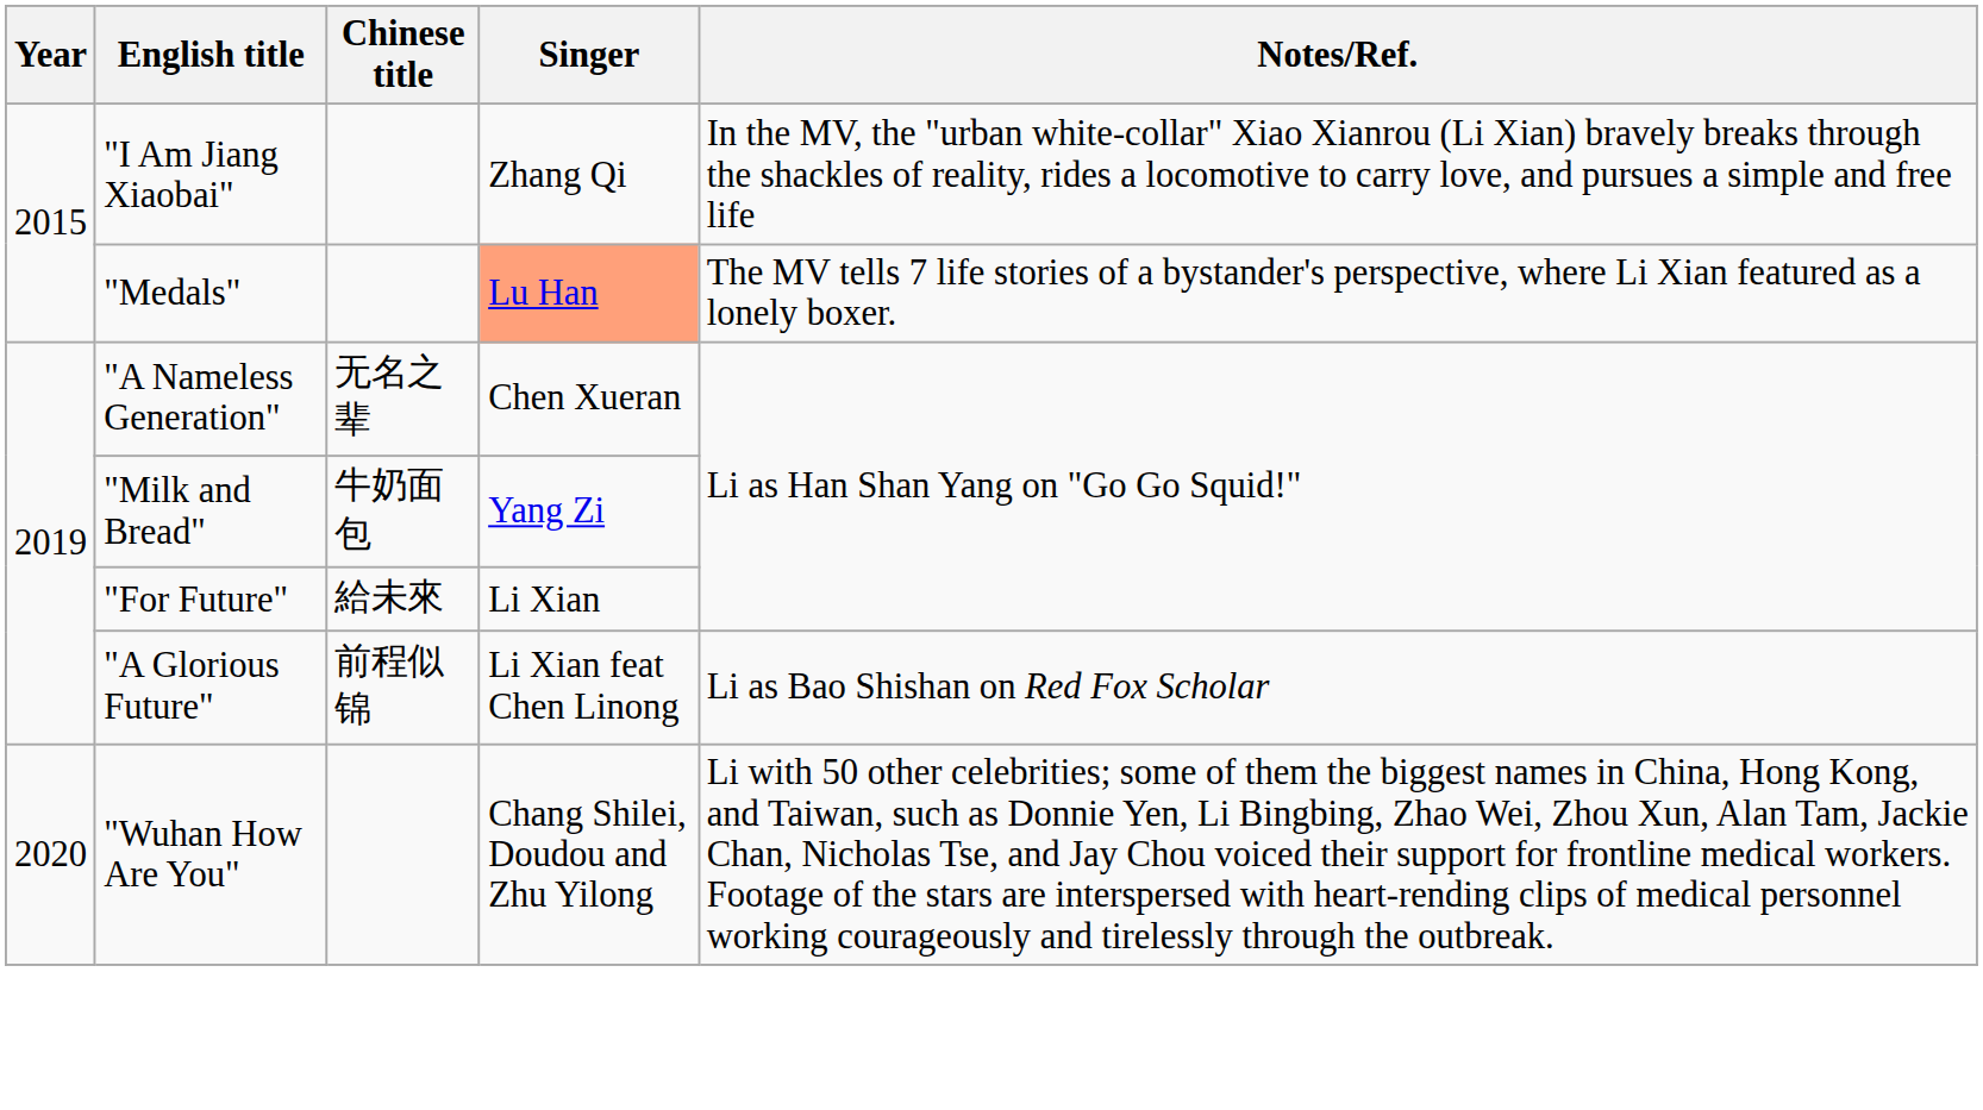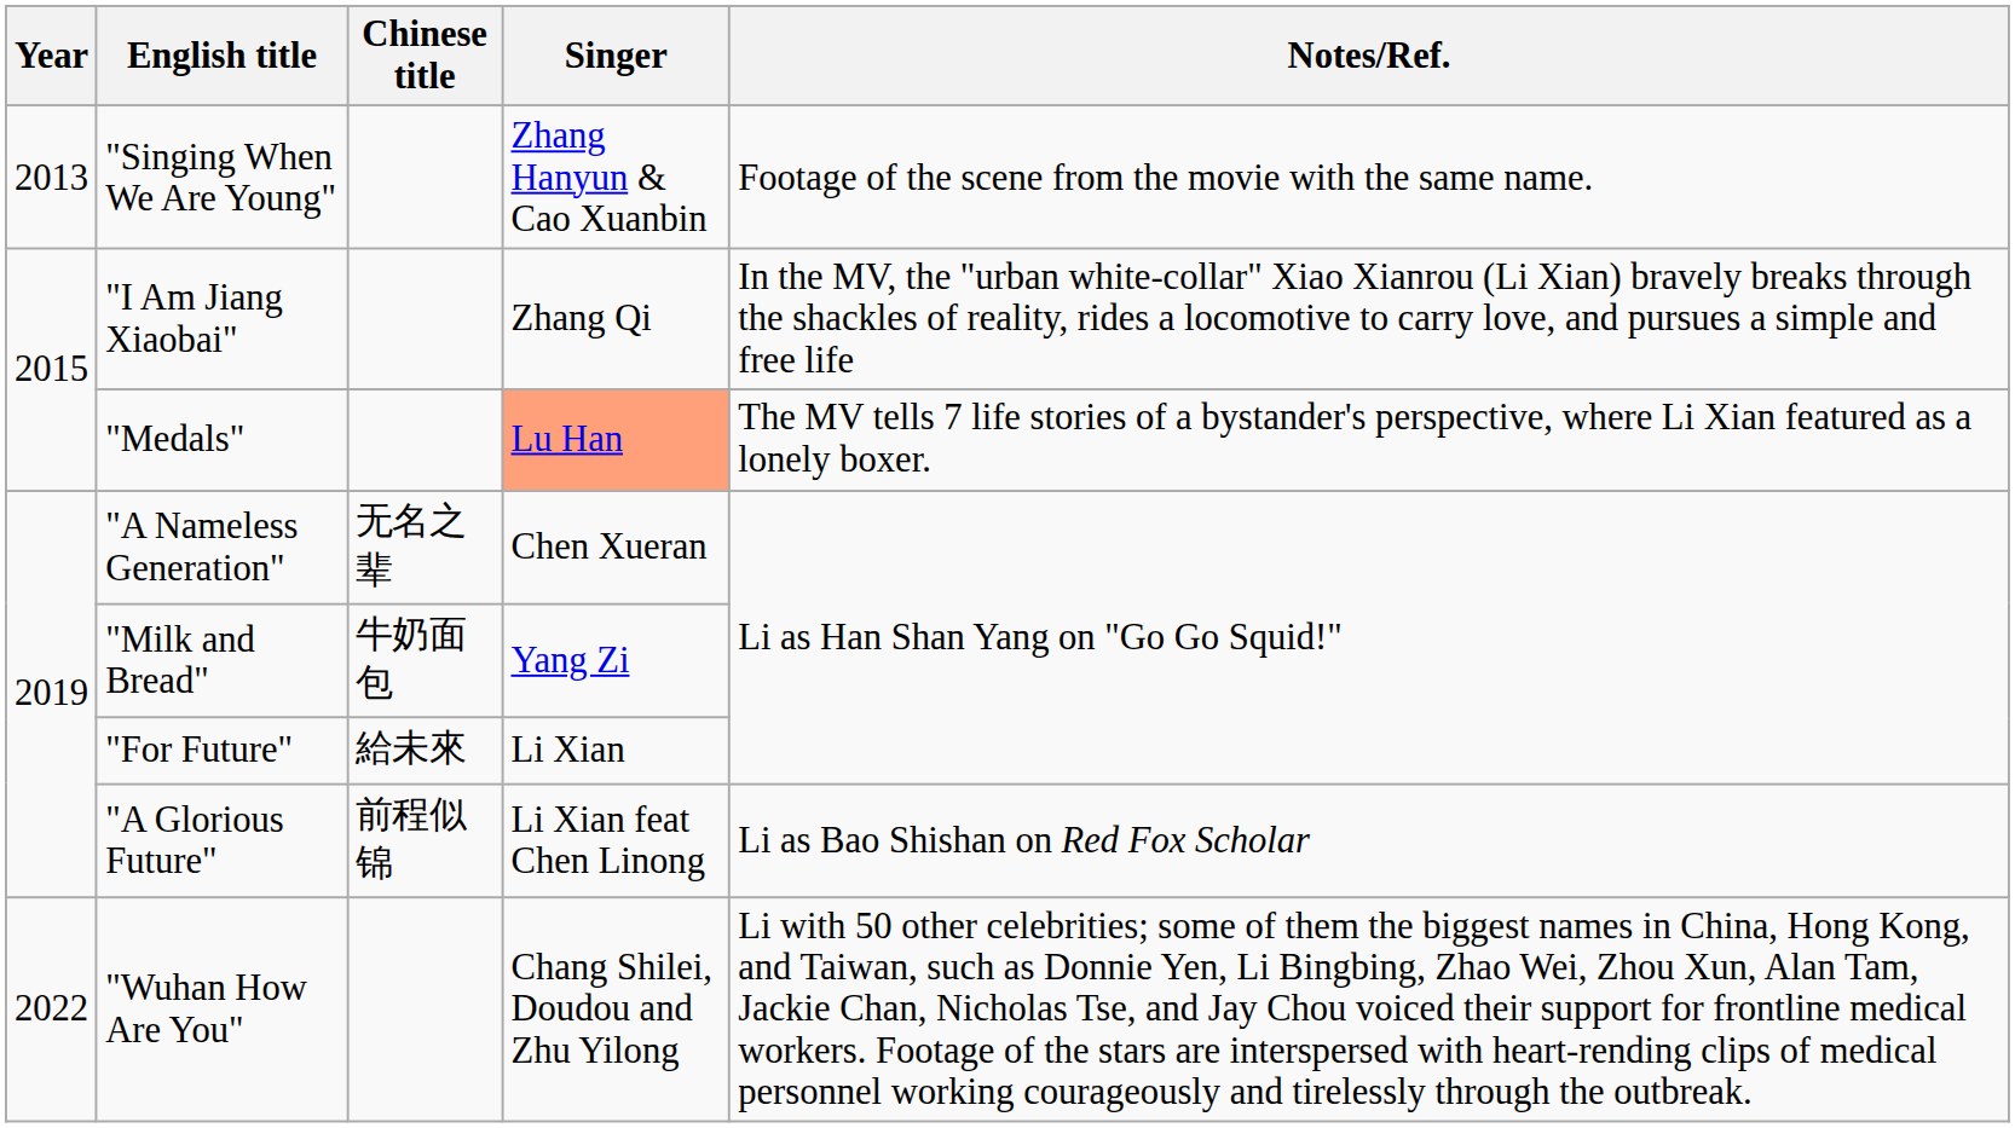 <table class="wikitable">
 <tr>
 <th width=10>Year</th>
 <th>English title</th>
 <th>Chinese title</th>
 <th>Singer</th>
 <th>Notes/Ref.</th>
+</tr>
+<tr>
+<td>2013</td>
+<td>"Singing When We Are Young"</td>
+<td></td>
+<td><a href='#'>Zhang Hanyun</a> & Cao Xuanbin</td>
+<td>Footage of the scene from the movie with the same name.</td>
 </tr>
 <tr>
 <td rowspan=2>2015</td>
 <td>"I Am Jiang Xiaobai"</td>
 <td></td>
 <td>Zhang Qi</td>
 <td>In the MV, the "urban white-collar" Xiao Xianrou (Li Xian) bravely breaks through the shackles of reality, rides a locomotive to carry love, and pursues a simple and free life</td>
 </tr>
 <tr>
 <td>"Medals"</td>
 <td></td>
 <td style="background: lightsalmon;"><a href='#'>Lu Han</a></td>
 <td>The MV tells 7 life stories of a bystander's perspective, where Li Xian featured as a lonely boxer.</td>
 </tr>
 <tr>
 <td rowspan="4">2019</td>
 <td>"A Nameless Generation"</td>
 <td>无名之辈</td>
 <td>Chen Xueran</td>
 <td rowspan="3">Li as Han Shan Yang on "Go Go Squid!" </td>
 </tr>
 <tr>
 <td>"Milk and Bread"</td>
 <td>牛奶面包</td>
 <td><a href='#'>Yang Zi</a></td>
 </tr>
 <tr>
 <td>"For Future"</td>
 <td>給未來</td>
 <td>Li Xian</td>
 </tr>
 <tr>
 <td>"A Glorious Future"</td>
 <td>前程似锦</td>
 <td>Li Xian feat Chen Linong</td>
 <td>Li as Bao Shishan on <em>Red Fox Scholar</em> </td>
 </tr>
 <tr>
-<td>2020</td>
+<td>2022</td>
 <td>"Wuhan How Are You"</td>
 <td></td>
 <td>Chang Shilei, Doudou and Zhu Yilong</td>
 <td>Li with 50 other celebrities; some of them the biggest names in China, Hong Kong, and Taiwan, such as Donnie Yen, Li Bingbing, Zhao Wei, Zhou Xun, Alan Tam, Jackie Chan, Nicholas Tse, and Jay Chou voiced their support for frontline medical workers. Footage of the stars are interspersed with heart-rending clips of medical personnel working courageously and tirelessly through the outbreak.</td>
 </tr>
 </table>
